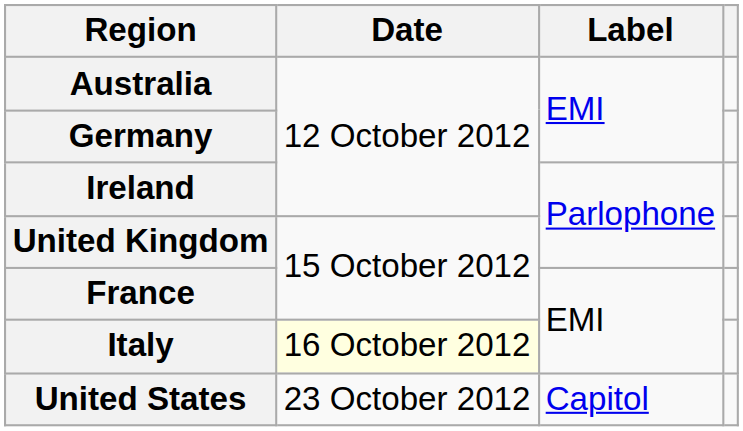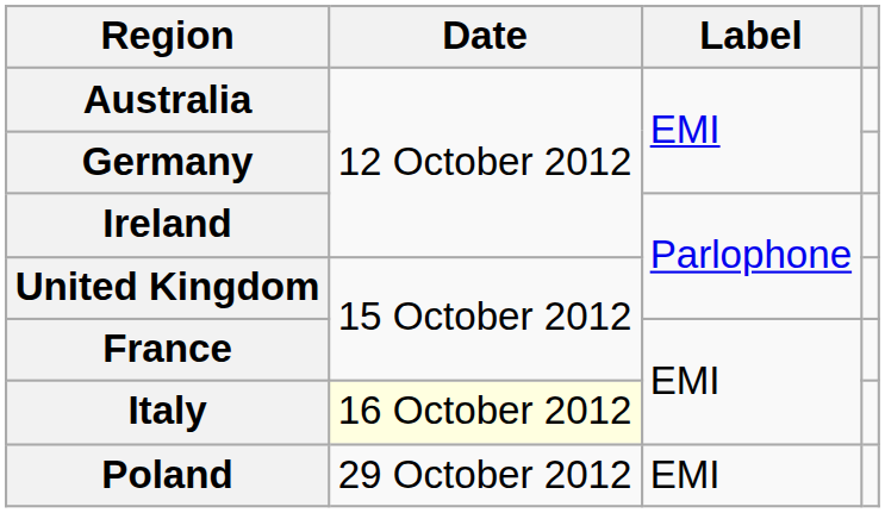 <table class="wikitable plainrowheaders">
 <tr>
 <th scope="col">Region</th>
 <th scope="col">Date</th>
 <th scope="col">Label</th>
 <th scope="col"></th>
 </tr>
 <tr>
 <th scope="row">Australia</th>
 <td rowspan="3">12 October 2012</td>
 <td rowspan="2"><a href='#'>EMI</a></td>
 <td align="center"></td>
 </tr>
 <tr>
 <th scope="row">Germany</th>
 <td align="center"></td>
 </tr>
 <tr>
 <th scope="row">Ireland</th>
 <td rowspan="2"><a href='#'>Parlophone</a></td>
 <td align="center"></td>
 </tr>
 <tr>
 <th scope="row">United Kingdom</th>
 <td rowspan="2">15 October 2012</td>
 <td align="center"></td>
 </tr>
 <tr>
 <th scope="row">France</th>
 <td rowspan="2">EMI</td>
 <td align="center"></td>
 </tr>
 <tr>
 <th scope="row">Italy</th>
 <td style="background: lightyellow;">16 October 2012</td>
 <td align="center"></td>
 </tr>
 <tr>
-<th scope="row">United States</th>
-<td>23 October 2012</td>
-<td><a href='#'>Capitol</a></td>
+<th scope="row">Poland</th>
+<td>29 October 2012</td>
+<td>EMI</td>
 <td align="center"></td>
 </tr>
 </table>
